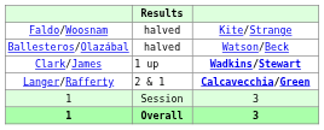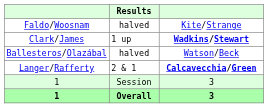 <table border="1" cellpadding="3" style="border-collapse:collapse; text-align:center;">
 <tr style="background:#dfd;">
 <th style="width:12em;"></th>
 <th style="width:5.5em;">Results</th>
 <th style="width:12em;"></th>
 </tr>
 <tr>
 <td><a href='#'>Faldo</a>/<a href='#'>Woosnam</a></td>
 <td>halved</td>
 <td><a href='#'>Kite</a>/<a href='#'>Strange</a></td>
 </tr>
 <tr>
+<td><a href='#'>Clark</a>/<a href='#'>James</a></td>
+<td align=left> 1 up</td>
+<td><strong><a href='#'>Wadkins</a>/<a href='#'>Stewart</a></strong></td>
+</tr>
+<tr>
 <td><a href='#'>Ballesteros</a>/<a href='#'>Olazábal</a></td>
 <td>halved</td>
 <td><a href='#'>Watson</a>/<a href='#'>Beck</a></td>
-</tr>
-<tr>
-<td><a href='#'>Clark</a>/<a href='#'>James</a></td>
-<td align=left> 1 up</td>
-<td><strong><a href='#'>Wadkins</a>/<a href='#'>Stewart</a></strong></td>
 </tr>
 <tr>
 <td><a href='#'>Langer</a>/<a href='#'>Rafferty</a></td>
 <td align=left> 2 & 1</td>
 <td><strong><a href='#'>Calcavecchia</a>/<a href='#'>Green</a></strong></td>
 </tr>
 <tr style="background:#dfd;">
 <td>1</td>
 <td>Session</td>
 <td>3</td>
 </tr>
 <tr style="background:#afa;">
 <th>1</th>
 <th>Overall</th>
 <th>3</th>
 </tr>
 </table>
